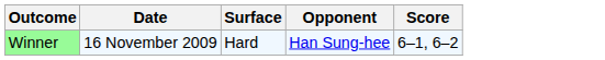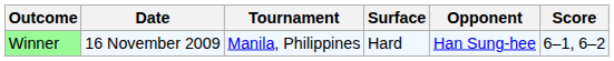 <table class="sortable wikitable" style=font-size:97%>
 <tr>
 <th>Outcome</th>
 <th>Date</th>
+<th>Tournament</th>
 <th>Surface</th>
 <th>Opponent</th>
 <th>Score</th>
 </tr>
 <tr bgcolor="#f0f8ff">
 <td style="background:#98fb98;">Winner</td>
 <td>16 November 2009</td>
+<td><a href='#'>Manila</a>, Philippines</td>
 <td>Hard</td>
 <td> <a href='#'>Han Sung-hee</a></td>
 <td>6–1, 6–2</td>
 </tr>
 </table>
